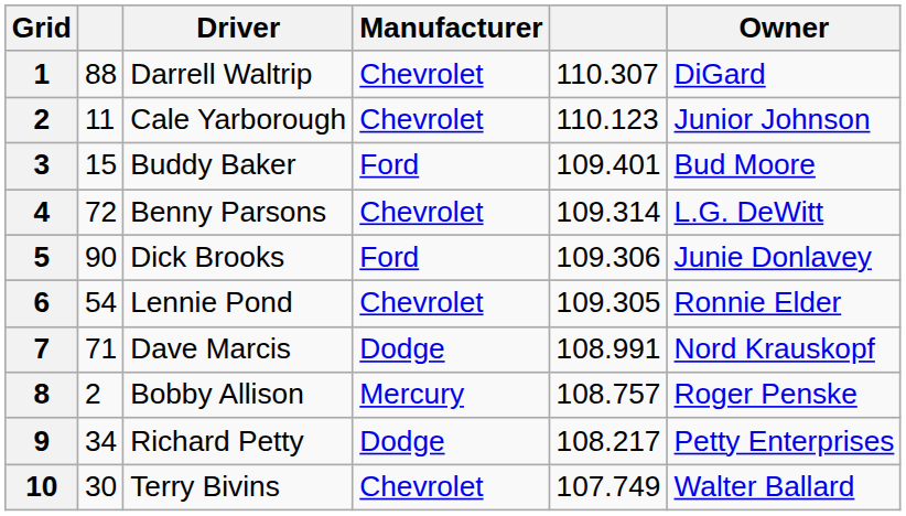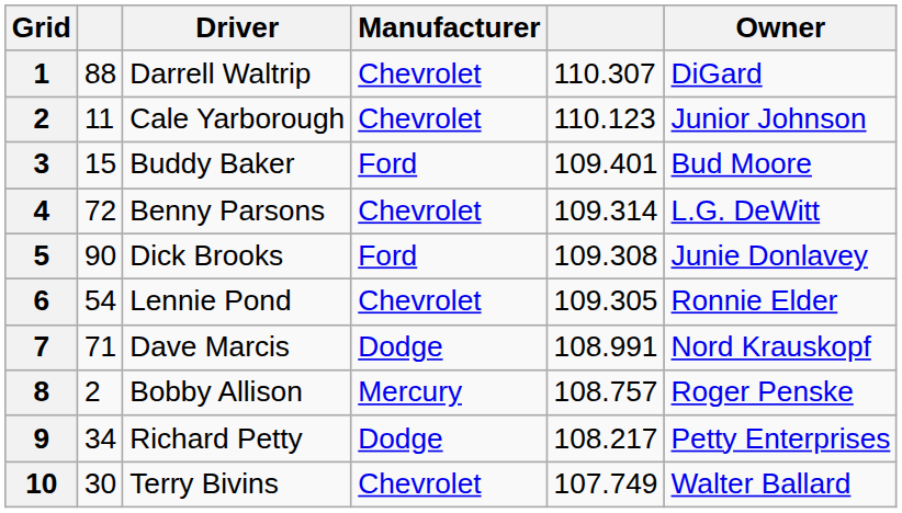 <table class="wikitable">
 <tr>
 <th>Grid</th>
 <th></th>
 <th>Driver</th>
 <th>Manufacturer</th>
 <th></th>
 <th>Owner</th>
 </tr>
 <tr>
 <th>1</th>
 <td>88</td>
 <td>Darrell Waltrip</td>
 <td><a href='#'>Chevrolet</a></td>
 <td>110.307</td>
 <td><a href='#'>DiGard</a></td>
 </tr>
 <tr>
 <th>2</th>
 <td>11</td>
 <td>Cale Yarborough</td>
 <td><a href='#'>Chevrolet</a></td>
 <td>110.123</td>
 <td><a href='#'>Junior Johnson</a></td>
 </tr>
 <tr>
 <th>3</th>
 <td>15</td>
 <td>Buddy Baker</td>
 <td><a href='#'>Ford</a></td>
 <td>109.401</td>
 <td><a href='#'>Bud Moore</a></td>
 </tr>
 <tr>
 <th>4</th>
 <td>72</td>
 <td>Benny Parsons</td>
 <td><a href='#'>Chevrolet</a></td>
 <td>109.314</td>
 <td><a href='#'>L.G. DeWitt</a></td>
 </tr>
 <tr>
 <th>5</th>
 <td>90</td>
 <td>Dick Brooks</td>
 <td><a href='#'>Ford</a></td>
-<td>109.306</td>
+<td>109.308</td>
 <td><a href='#'>Junie Donlavey</a></td>
 </tr>
 <tr>
 <th>6</th>
 <td>54</td>
 <td>Lennie Pond</td>
 <td><a href='#'>Chevrolet</a></td>
 <td>109.305</td>
 <td><a href='#'>Ronnie Elder</a></td>
 </tr>
 <tr>
 <th>7</th>
 <td>71</td>
 <td>Dave Marcis</td>
 <td><a href='#'>Dodge</a></td>
 <td>108.991</td>
 <td><a href='#'>Nord Krauskopf</a></td>
 </tr>
 <tr>
 <th>8</th>
 <td>2</td>
 <td>Bobby Allison</td>
 <td><a href='#'>Mercury</a></td>
 <td>108.757</td>
 <td><a href='#'>Roger Penske</a></td>
 </tr>
 <tr>
 <th>9</th>
 <td>34</td>
 <td>Richard Petty</td>
 <td><a href='#'>Dodge</a></td>
 <td>108.217</td>
 <td><a href='#'>Petty Enterprises</a></td>
 </tr>
 <tr>
 <th>10</th>
 <td>30</td>
 <td>Terry Bivins</td>
 <td><a href='#'>Chevrolet</a></td>
 <td>107.749</td>
 <td><a href='#'>Walter Ballard</a></td>
 </tr>
 </table>
